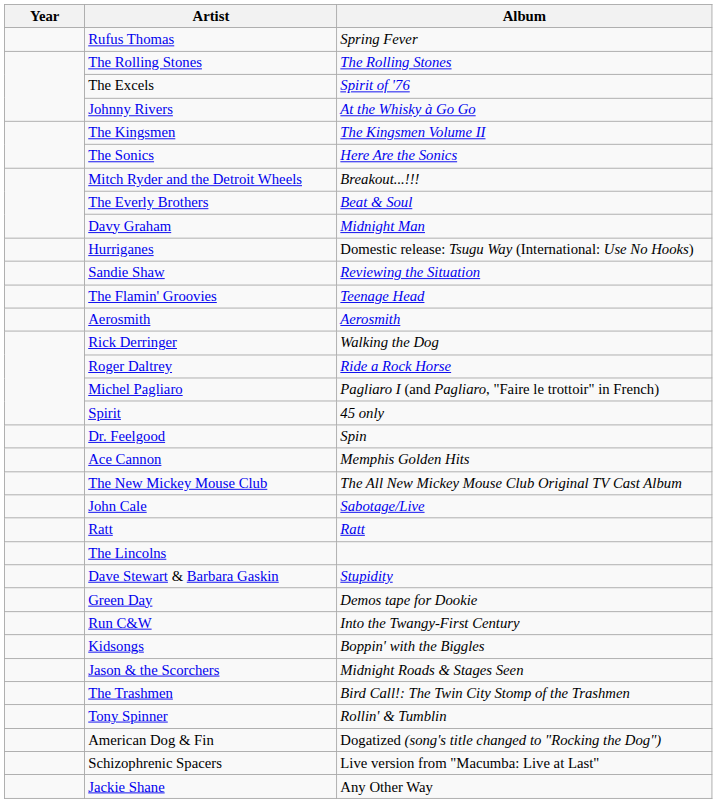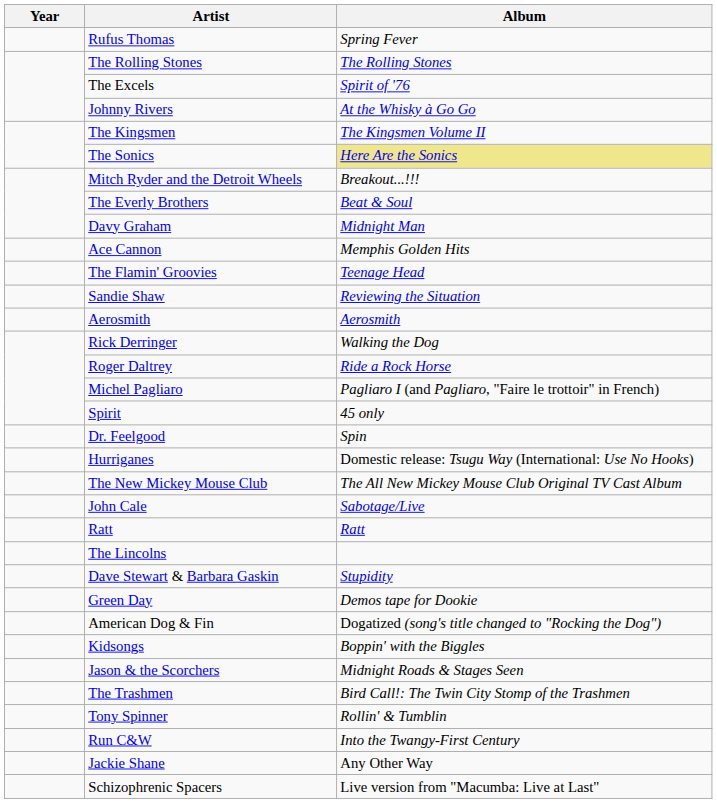 <table class="wikitable" style="vertical-align:middle; text-align:left;">
 <tr>
 <th style="width:60pt;">Year</th>
 <th style="width:200pt;">Artist</th>
 <th style="width:300pt;">Album</th>
 </tr>
 <tr>
 <td></td>
 <td><a href='#'>Rufus Thomas</a></td>
 <td><em>Spring Fever</em></td>
 </tr>
 <tr>
 <td rowspan="3"></td>
 <td><a href='#'>The Rolling Stones</a></td>
 <td><em><a href='#'>The Rolling Stones</a></em></td>
 </tr>
 <tr>
 <td>The Excels</td>
 <td><em><a href='#'>Spirit of '76</a></em></td>
 </tr>
 <tr>
 <td><a href='#'>Johnny Rivers</a></td>
 <td><em><a href='#'>At the Whisky à Go Go</a></em></td>
 </tr>
 <tr>
 <td rowspan="2"></td>
 <td><a href='#'>The Kingsmen</a></td>
 <td><em><a href='#'>The Kingsmen Volume II</a></em></td>
 </tr>
 <tr>
 <td><a href='#'>The Sonics</a></td>
-<td><em><a href='#'>Here Are the Sonics</a></em></td>
+<td style="background: khaki;"><em><a href='#'>Here Are the Sonics</a></em></td>
 </tr>
 <tr>
 <td rowspan="3"></td>
 <td><a href='#'>Mitch Ryder and the Detroit Wheels</a></td>
 <td><em>Breakout...!!!</em></td>
 </tr>
 <tr>
 <td><a href='#'>The Everly Brothers</a></td>
 <td><em><a href='#'>Beat & Soul</a></em></td>
 </tr>
 <tr>
 <td><a href='#'>Davy Graham</a></td>
 <td><em><a href='#'>Midnight Man</a></em></td>
 </tr>
 <tr>
 <td></td>
-<td><a href='#'>Hurriganes</a></td>
-<td>Domestic release: <em>Tsugu Way</em> (International: <em>Use No Hooks</em>)</td>
+<td><a href='#'>Ace Cannon</a></td>
+<td><em>Memphis Golden Hits</em></td>
+</tr>
+<tr>
+<td></td>
+<td><a href='#'>The Flamin' Groovies</a></td>
+<td><em><a href='#'>Teenage Head</a></em></td>
 </tr>
 <tr>
 <td></td>
 <td><a href='#'>Sandie Shaw</a></td>
 <td><em><a href='#'>Reviewing the Situation</a></em></td>
-</tr>
-<tr>
-<td></td>
-<td><a href='#'>The Flamin' Groovies</a></td>
-<td><em><a href='#'>Teenage Head</a></em></td>
 </tr>
 <tr>
 <td></td>
 <td><a href='#'>Aerosmith</a></td>
 <td><em><a href='#'>Aerosmith</a></em></td>
 </tr>
 <tr>
 <td rowspan="4"></td>
 <td><a href='#'>Rick Derringer</a></td>
 <td><em>Walking the Dog</em></td>
 </tr>
 <tr>
 <td><a href='#'>Roger Daltrey</a></td>
 <td><em><a href='#'>Ride a Rock Horse</a></em></td>
 </tr>
 <tr>
 <td><a href='#'>Michel Pagliaro</a></td>
 <td><em>Pagliaro I</em> (and <em>Pagliaro</em>, "Faire le trottoir" in French)</td>
 </tr>
 <tr>
 <td><a href='#'>Spirit</a></td>
 <td><em>45 only</em></td>
 </tr>
 <tr>
 <td rowspan="1"></td>
 <td><a href='#'>Dr. Feelgood</a></td>
 <td><em>Spin</em></td>
 </tr>
 <tr>
 <td></td>
-<td><a href='#'>Ace Cannon</a></td>
-<td><em>Memphis Golden Hits</em></td>
+<td><a href='#'>Hurriganes</a></td>
+<td>Domestic release: <em>Tsugu Way</em> (International: <em>Use No Hooks</em>)</td>
 </tr>
 <tr>
 <td></td>
 <td><a href='#'>The New Mickey Mouse Club</a></td>
 <td><em>The All New Mickey Mouse Club Original TV Cast Album</em></td>
 </tr>
 <tr>
 <td></td>
 <td><a href='#'>John Cale</a></td>
 <td><em><a href='#'>Sabotage/Live</a></em></td>
 </tr>
 <tr>
 <td></td>
 <td><a href='#'>Ratt</a></td>
 <td><em><a href='#'>Ratt</a></em></td>
 </tr>
 <tr>
 <td></td>
 <td><a href='#'>The Lincolns</a></td>
 </tr>
 <tr>
 <td></td>
 <td><a href='#'>Dave Stewart</a> & <a href='#'>Barbara Gaskin</a></td>
 <td><em><a href='#'>Stupidity</a></em></td>
 </tr>
 <tr>
 <td></td>
 <td><a href='#'>Green Day</a></td>
 <td><em>Demos tape for Dookie</em></td>
 </tr>
 <tr>
 <td></td>
-<td><a href='#'>Run C&W</a></td>
-<td><em>Into the Twangy-First Century</em></td>
+<td>American Dog & Fin</td>
+<td></em>Dogatized<em> (song's title changed to "Rocking the Dog")</td>
 </tr>
 <tr>
 <td></td>
 <td><a href='#'>Kidsongs</a></td>
 <td><em>Boppin' with the Biggles</em></td>
 </tr>
 <tr>
 <td></td>
 <td><a href='#'>Jason & the Scorchers</a></td>
 <td><em>Midnight Roads & Stages Seen</em></td>
 </tr>
 <tr>
 <td></td>
 <td><a href='#'>The Trashmen</a></td>
 <td><em>Bird Call!: The Twin City Stomp of the Trashmen</em></td>
 </tr>
 <tr>
 <td></td>
 <td><a href='#'>Tony Spinner</a></td>
 <td><em>Rollin' & Tumblin<strong></td>
 </tr>
 <tr>
 <td></td>
-<td>American Dog & Fin</td>
-<td></em>Dogatized<em> (song's title changed to "Rocking the Dog")</td>
+<td><a href='#'>Run C&W</a></td>
+<td><em>Into the Twangy-First Century</em></td>
+</tr>
+<tr>
+<td></td>
+<td><a href='#'>Jackie Shane</a></td>
+<td></em>Any Other Way<em></td>
 </tr>
 <tr>
 <td></td>
 <td>Schizophrenic Spacers</td>
 <td></em>Live version from "Macumba: Live at Last"<em></td>
 </tr>
-<tr>
-<td></td>
-<td><a href='#'>Jackie Shane</a></td>
-<td></em>Any Other Way<em></td>
-</tr>
 </table>
